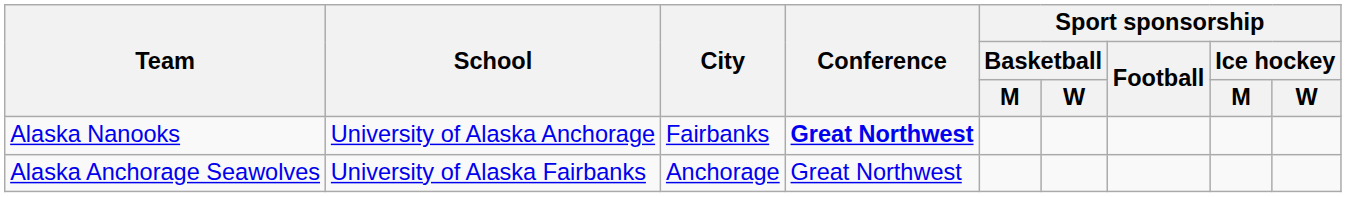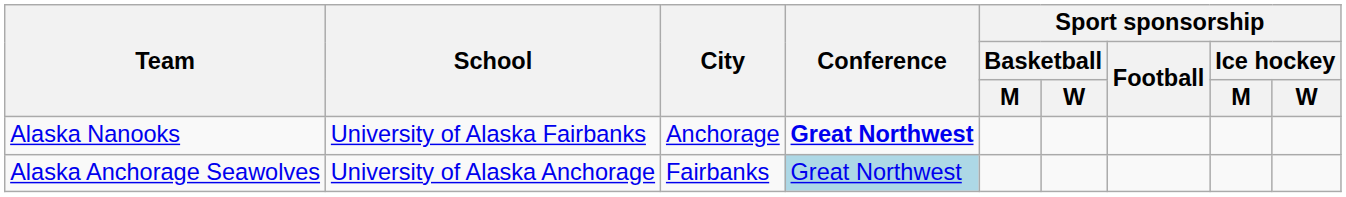 <table class="sortable wikitable">
 <tr>
 <th rowspan=3>Team</th>
 <th rowspan=3>School</th>
 <th rowspan=3>City</th>
 <th rowspan=3>Conference</th>
 <th colspan="5">Sport sponsorship</th>
 </tr>
 <tr>
 <th colspan=2>Basketball</th>
 <th rowspan="2">Football</th>
 <th colspan="2">Ice hockey</th>
 </tr>
 <tr>
 <th>M</th>
 <th>W</th>
 <th>M</th>
 <th>W</th>
 </tr>
 <tr>
 <td><a href='#'>Alaska Nanooks</a></td>
-<td><a href='#'>University of Alaska Anchorage</a></td>
-<td><a href='#'>Fairbanks</a></td>
+<td><a href='#'>University of Alaska Fairbanks</a></td>
+<td><a href='#'>Anchorage</a></td>
 <td><strong><a href='#'>Great Northwest</a></strong></td>
 <td></td>
 <td></td>
 <td></td>
 <td> </td>
 <td></td>
 </tr>
 <tr>
 <td><a href='#'>Alaska Anchorage Seawolves</a></td>
-<td><a href='#'>University of Alaska Fairbanks</a></td>
-<td><a href='#'>Anchorage</a></td>
-<td><a href='#'>Great Northwest</a></td>
+<td><a href='#'>University of Alaska Anchorage</a></td>
+<td><a href='#'>Fairbanks</a></td>
+<td style="background: lightblue;"><a href='#'>Great Northwest</a></td>
 <td></td>
 <td></td>
 <td></td>
 <td> </td>
 <td></td>
 </tr>
 </table>
